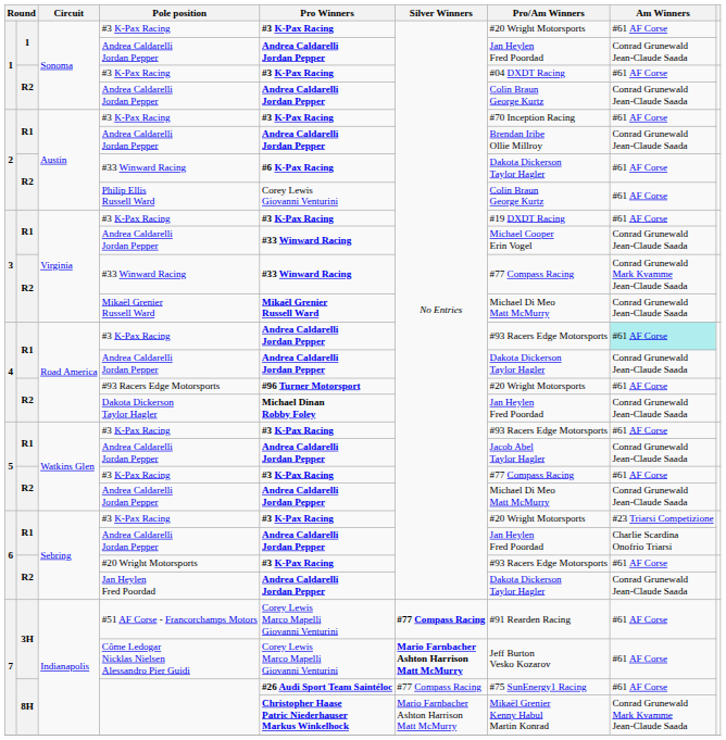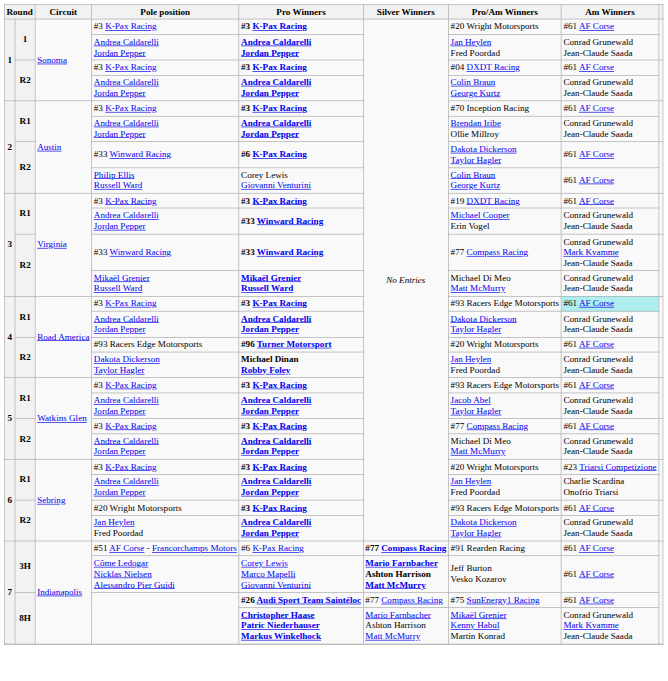 <table class="wikitable" style="font-size:85%;">
 <tr>
 <th colspan=2>Round</th>
 <th>Circuit</th>
 <th>Pole position</th>
 <th>Pro Winners</th>
 <th>Silver Winners</th>
 <th>Pro/Am Winners</th>
 <th>Am Winners</th>
 <th></th>
 </tr>
 <tr>
 <th rowspan=4>1</th>
 <th rowspan=2>1</th>
 <td rowspan=4> <a href='#'>Sonoma</a></td>
 <td> #3 <a href='#'>K-Pax Racing</a></td>
 <td><strong> #3 <a href='#'>K-Pax Racing</a></strong></td>
 <td rowspan=24 align=center><em>No Entries</em></td>
 <td> #20 Wright Motorsports</td>
 <td> #61 <a href='#'>AF Corse</a></td>
 <td rowspan=2 align=center></td>
 </tr>
 <tr>
 <td> <a href='#'>Andrea Caldarelli</a><br> <a href='#'>Jordan Pepper</a></td>
 <td><strong> <a href='#'>Andrea Caldarelli</a><br> <a href='#'>Jordan Pepper</a></strong></td>
 <td> <a href='#'>Jan Heylen</a><br> Fred Poordad</td>
 <td> Conrad Grunewald<br> Jean-Claude Saada</td>
 </tr>
 <tr>
 <th rowspan=2>R2</th>
 <td> #3 <a href='#'>K-Pax Racing</a></td>
 <td><strong> #3 <a href='#'>K-Pax Racing</a></strong></td>
 <td> #04 <a href='#'>DXDT Racing</a></td>
 <td> #61 <a href='#'>AF Corse</a></td>
 <td rowspan=2 align=center></td>
 </tr>
 <tr>
 <td> <a href='#'>Andrea Caldarelli</a><br> <a href='#'>Jordan Pepper</a></td>
 <td><strong> <a href='#'>Andrea Caldarelli</a><br> <a href='#'>Jordan Pepper</a></strong></td>
 <td> <a href='#'>Colin Braun</a><br> <a href='#'>George Kurtz</a></td>
 <td> Conrad Grunewald<br> Jean-Claude Saada</td>
 </tr>
 <tr>
 <th rowspan=4>2</th>
 <th rowspan=2>R1</th>
 <td rowspan=4> <a href='#'>Austin</a></td>
 <td> #3 <a href='#'>K-Pax Racing</a></td>
 <td><strong> #3 <a href='#'>K-Pax Racing</a></strong></td>
 <td> #70 Inception Racing</td>
 <td> #61 <a href='#'>AF Corse</a></td>
 <td rowspan=2 align=center></td>
 </tr>
 <tr>
 <td> <a href='#'>Andrea Caldarelli</a><br> <a href='#'>Jordan Pepper</a></td>
 <td><strong> <a href='#'>Andrea Caldarelli</a><br> <a href='#'>Jordan Pepper</a></strong></td>
 <td> <a href='#'>Brendan Iribe</a><br> Ollie Millroy</td>
 <td> Conrad Grunewald<br> Jean-Claude Saada</td>
 </tr>
 <tr>
 <th rowspan=2>R2</th>
 <td> #33 <a href='#'>Winward Racing</a></td>
 <td><strong> #6 <a href='#'>K-Pax Racing</a></strong></td>
 <td> <a href='#'>Dakota Dickerson</a><br> <a href='#'>Taylor Hagler</a></td>
 <td> #61 <a href='#'>AF Corse</a></td>
 <td rowspan=2 align=center></td>
 </tr>
 <tr>
 <td> <a href='#'>Philip Ellis</a><br> <a href='#'>Russell Ward</a></td>
 <td> Corey Lewis<br> <a href='#'>Giovanni Venturini</a></td>
 <td> <a href='#'>Colin Braun</a><br> <a href='#'>George Kurtz</a></td>
 <td> #61 <a href='#'>AF Corse</a></td>
 </tr>
 <tr>
 <th rowspan=4>3</th>
 <th rowspan=2>R1</th>
 <td rowspan=4> <a href='#'>Virginia</a></td>
 <td> #3 <a href='#'>K-Pax Racing</a></td>
 <td><strong> #3 <a href='#'>K-Pax Racing</a></strong></td>
 <td> #19 <a href='#'>DXDT Racing</a></td>
 <td> #61 <a href='#'>AF Corse</a></td>
 <td rowspan=2 align=center></td>
 </tr>
 <tr>
 <td> <a href='#'>Andrea Caldarelli</a><br> <a href='#'>Jordan Pepper</a></td>
 <td><strong> #33 <a href='#'>Winward Racing</a></strong></td>
 <td> <a href='#'>Michael Cooper</a><br> Erin Vogel</td>
 <td> Conrad Grunewald<br> Jean-Claude Saada</td>
 </tr>
 <tr>
 <th rowspan=2>R2</th>
 <td> #33 <a href='#'>Winward Racing</a></td>
 <td><strong> #33 <a href='#'>Winward Racing</a></strong></td>
 <td> #77 <a href='#'>Compass Racing</a></td>
 <td> Conrad Grunewald<br> <a href='#'>Mark Kvamme</a><br> Jean-Claude Saada</td>
 <td rowspan=2 align=center></td>
 </tr>
 <tr>
 <td> <a href='#'>Mikaël Grenier</a><br> <a href='#'>Russell Ward</a></td>
 <td><strong> <a href='#'>Mikaël Grenier</a><br> <a href='#'>Russell Ward</a></strong></td>
 <td> Michael Di Meo<br> <a href='#'>Matt McMurry</a></td>
 <td> Conrad Grunewald<br> Jean-Claude Saada</td>
 </tr>
 <tr>
 <th rowspan=4>4</th>
 <th rowspan=2>R1</th>
 <td rowspan=4> <a href='#'>Road America</a></td>
 <td> #3 <a href='#'>K-Pax Racing</a></td>
-<td><strong> <a href='#'>Andrea Caldarelli</a><br> <a href='#'>Jordan Pepper</a></strong></td>
+<td><strong> #3 <a href='#'>K-Pax Racing</a></strong></td>
 <td> #93 Racers Edge Motorsports</td>
 <td style="background: paleturquoise;"> #61 <a href='#'>AF Corse</a></td>
 <td rowspan=2 align=center></td>
 </tr>
 <tr>
 <td> <a href='#'>Andrea Caldarelli</a><br> <a href='#'>Jordan Pepper</a></td>
 <td><strong> <a href='#'>Andrea Caldarelli</a><br> <a href='#'>Jordan Pepper</a></strong></td>
 <td> <a href='#'>Dakota Dickerson</a><br> <a href='#'>Taylor Hagler</a></td>
 <td> Conrad Grunewald<br> Jean-Claude Saada</td>
 </tr>
 <tr>
 <th rowspan=2>R2</th>
 <td> #93 Racers Edge Motorsports</td>
 <td><strong> #96 <a href='#'>Turner Motorsport</a></strong></td>
 <td> #20 Wright Motorsports</td>
 <td> #61 <a href='#'>AF Corse</a></td>
 <td rowspan=2 align=center></td>
 </tr>
 <tr>
 <td> <a href='#'>Dakota Dickerson</a><br> <a href='#'>Taylor Hagler</a></td>
 <td><strong> Michael Dinan<br> <a href='#'>Robby Foley</a></strong></td>
 <td> <a href='#'>Jan Heylen</a><br> Fred Poordad</td>
 <td> Conrad Grunewald<br> Jean-Claude Saada</td>
 </tr>
 <tr>
 <th rowspan=4>5</th>
 <th rowspan=2>R1</th>
 <td rowspan=4> <a href='#'>Watkins Glen</a></td>
 <td> #3 <a href='#'>K-Pax Racing</a></td>
 <td><strong> #3 <a href='#'>K-Pax Racing</a></strong></td>
 <td> #93 Racers Edge Motorsports</td>
 <td> #61 <a href='#'>AF Corse</a></td>
 <td rowspan=2 align=center></td>
 </tr>
 <tr>
 <td> <a href='#'>Andrea Caldarelli</a><br> <a href='#'>Jordan Pepper</a></td>
 <td><strong> <a href='#'>Andrea Caldarelli</a><br> <a href='#'>Jordan Pepper</a></strong></td>
 <td> <a href='#'>Jacob Abel</a><br> <a href='#'>Taylor Hagler</a></td>
 <td> Conrad Grunewald<br> Jean-Claude Saada</td>
 </tr>
 <tr>
 <th rowspan=2>R2</th>
 <td> #3 <a href='#'>K-Pax Racing</a></td>
 <td><strong> #3 <a href='#'>K-Pax Racing</a></strong></td>
 <td> #77 <a href='#'>Compass Racing</a></td>
 <td> #61 <a href='#'>AF Corse</a></td>
 <td rowspan=2 align=center></td>
 </tr>
 <tr>
 <td> <a href='#'>Andrea Caldarelli</a><br> <a href='#'>Jordan Pepper</a></td>
 <td><strong> <a href='#'>Andrea Caldarelli</a><br> <a href='#'>Jordan Pepper</a></strong></td>
 <td> Michael Di Meo<br> <a href='#'>Matt McMurry</a></td>
 <td> Conrad Grunewald<br> Jean-Claude Saada</td>
 </tr>
 <tr>
 <th rowspan=4>6</th>
 <th rowspan=2>R1</th>
 <td rowspan=4> <a href='#'>Sebring</a></td>
 <td> #3 <a href='#'>K-Pax Racing</a></td>
 <td><strong> #3 <a href='#'>K-Pax Racing</a></strong></td>
 <td> #20 Wright Motorsports</td>
 <td> #23 <a href='#'>Triarsi Competizione</a></td>
 <td rowspan=2 align=center></td>
 </tr>
 <tr>
 <td> <a href='#'>Andrea Caldarelli</a><br> <a href='#'>Jordan Pepper</a></td>
 <td><strong> <a href='#'>Andrea Caldarelli</a><br> <a href='#'>Jordan Pepper</a></strong></td>
 <td> <a href='#'>Jan Heylen</a><br> Fred Poordad</td>
 <td> Charlie Scardina<br> Onofrio Triarsi</td>
 </tr>
 <tr>
 <th rowspan=2>R2</th>
 <td> #20 Wright Motorsports</td>
 <td><strong> #3 <a href='#'>K-Pax Racing</a></strong></td>
 <td> #93 Racers Edge Motorsports</td>
 <td> #61 <a href='#'>AF Corse</a></td>
 <td rowspan=2 align=center></td>
 </tr>
 <tr>
 <td> <a href='#'>Jan Heylen</a><br> Fred Poordad</td>
 <td><strong> <a href='#'>Andrea Caldarelli</a><br> <a href='#'>Jordan Pepper</a></strong></td>
 <td> <a href='#'>Dakota Dickerson</a><br> <a href='#'>Taylor Hagler</a></td>
 <td> Conrad Grunewald<br> Jean-Claude Saada</td>
 </tr>
 <tr>
 <th rowspan=4>7</th>
 <th rowspan=2>3H</th>
 <td rowspan=4> <a href='#'>Indianapolis</a></td>
 <td> #51 <a href='#'>AF Corse</a> - <a href='#'>Francorchamps Motors</a></td>
-<td> <a href='#'>Corey Lewis</a><br> <a href='#'>Marco Mapelli</a><br> <a href='#'>Giovanni Venturini</a></td>
+<td> #6 <a href='#'>K-Pax Racing</a></td>
 <td><strong> #77 <a href='#'>Compass Racing</a></strong></td>
 <td> #91 Rearden Racing</td>
 <td> #61 <a href='#'>AF Corse</a></td>
 <td rowspan=4 align=center><br></td>
 </tr>
 <tr>
 <td> <a href='#'>Côme Ledogar</a><br> <a href='#'>Nicklas Nielsen</a><br> <a href='#'>Alessandro Pier Guidi</a></td>
 <td> <a href='#'>Corey Lewis</a><br> <a href='#'>Marco Mapelli</a><br> <a href='#'>Giovanni Venturini</a></td>
 <td><strong> <a href='#'>Mario Farnbacher</a><br> Ashton Harrison<br> <a href='#'>Matt McMurry</a></strong></td>
 <td> Jeff Burton<br> Vesko Kozarov</td>
 <td> #61 <a href='#'>AF Corse</a></td>
 </tr>
 <tr>
 <th rowspan=2>8H</th>
 <td rowspan=2></td>
 <td><strong> #26 <a href='#'>Audi Sport Team Saintéloc</a></strong></td>
 <td> #77 <a href='#'>Compass Racing</a></td>
 <td> #75 <a href='#'>SunEnergy1 Racing</a></td>
 <td> #61 <a href='#'>AF Corse</a></td>
 </tr>
 <tr>
 <td><strong> <a href='#'>Christopher Haase</a><br> <a href='#'>Patric Niederhauser</a><br> <a href='#'>Markus Winkelhock</a></strong></td>
 <td> <a href='#'>Mario Farnbacher</a><br> Ashton Harrison<br> <a href='#'>Matt McMurry</a></td>
 <td> <a href='#'>Mikaël Grenier</a><br> <a href='#'>Kenny Habul</a><br> Martin Konrad</td>
 <td> Conrad Grunewald<br> <a href='#'>Mark Kvamme</a><br> Jean-Claude Saada</td>
 </tr>
 <tr>
 </tr>
 </table>
